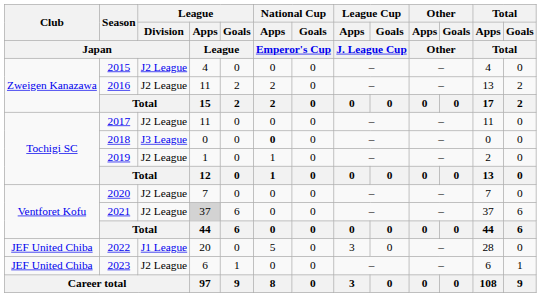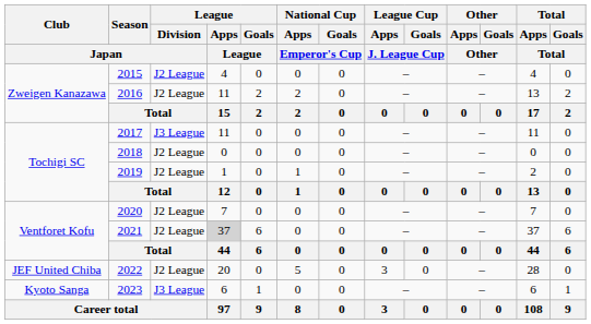 <table class="wikitable" style="text-align: center">
 <tr>
 <th rowspan="2">Club</th>
 <th rowspan="2">Season</th>
 <th colspan="3">League</th>
 <th colspan="2">National Cup</th>
 <th colspan="2">League Cup</th>
 <th colspan="2">Other</th>
 <th colspan="2">Total</th>
 </tr>
 <tr>
 <th>Division</th>
 <th>Apps</th>
 <th>Goals</th>
 <th>Apps</th>
 <th>Goals</th>
 <th>Apps</th>
 <th>Goals</th>
 <th>Apps</th>
 <th>Goals</th>
 <th>Apps</th>
 <th>Goals</th>
 </tr>
 <tr>
 <th colspan=3>Japan</th>
 <th colspan=2>League</th>
 <th colspan=2><a href='#'>Emperor's Cup</a></th>
 <th colspan=2><a href='#'>J. League Cup</a></th>
 <th colspan=2>Other</th>
 <th colspan=2>Total</th>
 </tr>
 <tr>
 <td rowspan="3"><a href='#'>Zweigen Kanazawa</a></td>
 <td><a href='#'>2015</a></td>
 <td><a href='#'>J2 League</a></td>
 <td>4</td>
 <td>0</td>
 <td>0</td>
 <td>0</td>
 <td colspan="2">–</td>
 <td colspan="2">–</td>
 <td>4</td>
 <td>0</td>
 </tr>
 <tr>
 <td><a href='#'>2016</a></td>
 <td>J2 League</td>
 <td>11</td>
 <td>2</td>
 <td>2</td>
 <td>0</td>
 <td colspan="2">–</td>
 <td colspan="2">–</td>
 <td>13</td>
 <td>2</td>
 </tr>
 <tr>
 <th colspan="2">Total</th>
 <th>15</th>
 <th>2</th>
 <th>2</th>
 <th>0</th>
 <th>0</th>
 <th>0</th>
 <th>0</th>
 <th>0</th>
 <th>17</th>
 <th>2</th>
 </tr>
 <tr>
 <td rowspan="4"><a href='#'>Tochigi SC</a></td>
 <td><a href='#'>2017</a></td>
-<td>J2 League</td>
+<td><a href='#'>J3 League</a></td>
 <td>11</td>
 <td>0</td>
 <td>0</td>
 <td>0</td>
 <td colspan="2">–</td>
 <td colspan="2">–</td>
 <td>11</td>
 <td>0</td>
 </tr>
 <tr>
 <td><a href='#'>2018</a></td>
-<td><a href='#'>J3 League</a></td>
+<td>J2 League</td>
 <td>0</td>
 <td>0</td>
-<td><strong>0</strong></td>
+<td>0</td>
 <td>0</td>
 <td colspan="2">–</td>
 <td colspan="2">–</td>
 <td>0</td>
 <td>0</td>
 </tr>
 <tr>
 <td><a href='#'>2019</a></td>
 <td>J2 League</td>
 <td>1</td>
 <td>0</td>
 <td>1</td>
 <td>0</td>
 <td colspan="2">–</td>
 <td colspan="2">–</td>
 <td>2</td>
 <td>0</td>
 </tr>
 <tr>
 <th colspan="2">Total</th>
 <th>12</th>
 <th>0</th>
 <th>1</th>
 <th>0</th>
 <th>0</th>
 <th>0</th>
 <th>0</th>
 <th>0</th>
 <th>13</th>
 <th>0</th>
 </tr>
 <tr>
 <td rowspan="3"><a href='#'>Ventforet Kofu</a></td>
 <td><a href='#'>2020</a></td>
 <td>J2 League</td>
 <td>7</td>
 <td>0</td>
 <td>0</td>
 <td>0</td>
 <td colspan="2">–</td>
 <td colspan="2">–</td>
 <td>7</td>
 <td>0</td>
 </tr>
 <tr>
 <td><a href='#'>2021</a></td>
 <td>J2 League</td>
 <td style="background: lightgrey;">37</td>
 <td>6</td>
 <td>0</td>
 <td>0</td>
 <td colspan="2">–</td>
 <td colspan="2">–</td>
 <td>37</td>
 <td>6</td>
 </tr>
 <tr>
 <th colspan="2">Total</th>
 <th>44</th>
 <th>6</th>
 <th>0</th>
 <th>0</th>
 <th>0</th>
 <th>0</th>
 <th>0</th>
 <th>0</th>
 <th>44</th>
 <th>6</th>
 </tr>
 <tr>
 <td><a href='#'>JEF United Chiba</a></td>
 <td><a href='#'>2022</a></td>
-<td><a href='#'>J1 League</a></td>
+<td>J2 League</td>
 <td>20</td>
 <td>0</td>
 <td>5</td>
 <td>0</td>
 <td>3</td>
 <td>0</td>
 <td colspan="2">–</td>
 <td>28</td>
 <td>0</td>
 </tr>
 <tr>
-<td><a href='#'>JEF United Chiba</a></td>
+<td><a href='#'>Kyoto Sanga</a></td>
 <td><a href='#'>2023</a></td>
-<td>J2 League</td>
+<td><a href='#'>J3 League</a></td>
 <td>6</td>
 <td>1</td>
 <td>0</td>
 <td>0</td>
 <td colspan="2">–</td>
 <td colspan="2">–</td>
 <td>6</td>
 <td>1</td>
 </tr>
 <tr>
 <th colspan="3">Career total</th>
 <th>97</th>
 <th>9</th>
 <th>8</th>
 <th>0</th>
 <th>3</th>
 <th>0</th>
 <th>0</th>
 <th>0</th>
 <th>108</th>
 <th>9</th>
 </tr>
 </table>
